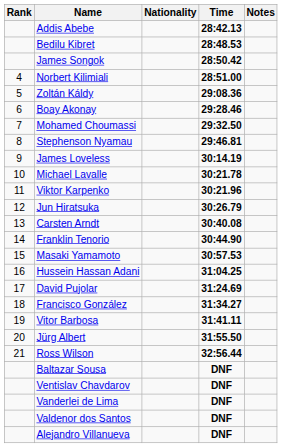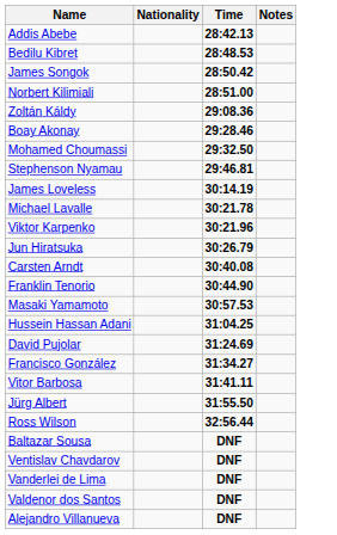 <table class="wikitable sortable" style="text-align:center">
 <tr>
-<th>Rank</th>
 <th>Name</th>
 <th>Nationality</th>
 <th>Time</th>
 <th>Notes</th>
 </tr>
 <tr>
-<td></td>
 <td align=left><a href='#'>Addis Abebe</a></td>
 <td align=left></td>
 <td><strong>28:42.13</strong></td>
 <td></td>
 </tr>
 <tr>
-<td></td>
 <td align=left><a href='#'>Bedilu Kibret</a></td>
 <td align=left></td>
 <td><strong>28:48.53</strong></td>
 <td></td>
 </tr>
 <tr>
-<td></td>
 <td align=left><a href='#'>James Songok</a></td>
 <td align=left></td>
 <td><strong>28:50.42</strong></td>
 <td></td>
 </tr>
 <tr>
-<td>4</td>
 <td align=left><a href='#'>Norbert Kilimiali</a></td>
 <td align=left></td>
 <td><strong>28:51.00</strong></td>
 <td></td>
 </tr>
 <tr>
-<td>5</td>
 <td align=left><a href='#'>Zoltán Káldy</a></td>
 <td align=left></td>
 <td><strong>29:08.36</strong></td>
 <td></td>
 </tr>
 <tr>
-<td>6</td>
 <td align=left><a href='#'>Boay Akonay</a></td>
 <td align=left></td>
 <td><strong>29:28.46</strong></td>
 <td></td>
 </tr>
 <tr>
-<td>7</td>
 <td align=left><a href='#'>Mohamed Choumassi</a></td>
 <td align=left></td>
 <td><strong>29:32.50</strong></td>
 <td></td>
 </tr>
 <tr>
-<td>8</td>
 <td align=left><a href='#'>Stephenson Nyamau</a></td>
 <td align=left></td>
 <td><strong>29:46.81</strong></td>
 <td></td>
 </tr>
 <tr>
-<td>9</td>
 <td align=left><a href='#'>James Loveless</a></td>
 <td align=left></td>
 <td><strong>30:14.19</strong></td>
 <td></td>
 </tr>
 <tr>
-<td>10</td>
 <td align=left><a href='#'>Michael Lavalle</a></td>
 <td align=left></td>
 <td><strong>30:21.78</strong></td>
 <td></td>
 </tr>
 <tr>
-<td>11</td>
 <td align=left><a href='#'>Viktor Karpenko</a></td>
 <td align=left></td>
 <td><strong>30:21.96</strong></td>
 <td></td>
 </tr>
 <tr>
-<td>12</td>
 <td align=left><a href='#'>Jun Hiratsuka</a></td>
 <td align=left></td>
 <td><strong>30:26.79</strong></td>
 <td></td>
 </tr>
 <tr>
-<td>13</td>
 <td align=left><a href='#'>Carsten Arndt</a></td>
 <td align=left></td>
 <td><strong>30:40.08</strong></td>
 <td></td>
 </tr>
 <tr>
-<td>14</td>
 <td align=left><a href='#'>Franklin Tenorio</a></td>
 <td align=left></td>
 <td><strong>30:44.90</strong></td>
 <td></td>
 </tr>
 <tr>
-<td>15</td>
 <td align=left><a href='#'>Masaki Yamamoto</a></td>
 <td align=left></td>
 <td><strong>30:57.53</strong></td>
 <td></td>
 </tr>
 <tr>
-<td>16</td>
 <td align=left><a href='#'>Hussein Hassan Adani</a></td>
 <td align=left></td>
 <td><strong>31:04.25</strong></td>
 <td></td>
 </tr>
 <tr>
-<td>17</td>
 <td align=left><a href='#'>David Pujolar</a></td>
 <td align=left></td>
 <td><strong>31:24.69</strong></td>
 <td></td>
 </tr>
 <tr>
-<td>18</td>
 <td align=left><a href='#'>Francisco González</a></td>
 <td align=left></td>
 <td><strong>31:34.27</strong></td>
 <td></td>
 </tr>
 <tr>
-<td>19</td>
 <td align=left><a href='#'>Vitor Barbosa</a></td>
 <td align=left></td>
 <td><strong>31:41.11</strong></td>
 <td></td>
 </tr>
 <tr>
-<td>20</td>
 <td align=left><a href='#'>Jürg Albert</a></td>
 <td align=left></td>
 <td><strong>31:55.50</strong></td>
 <td></td>
 </tr>
 <tr>
-<td>21</td>
 <td align=left><a href='#'>Ross Wilson</a></td>
 <td align=left></td>
 <td><strong>32:56.44</strong></td>
 <td></td>
 </tr>
 <tr>
-<td></td>
 <td align=left><a href='#'>Baltazar Sousa</a></td>
 <td align=left></td>
 <td><strong>DNF</strong></td>
 <td></td>
 </tr>
 <tr>
-<td></td>
 <td align=left><a href='#'>Ventislav Chavdarov</a></td>
 <td align=left></td>
 <td><strong>DNF</strong></td>
 <td></td>
 </tr>
 <tr>
-<td></td>
 <td align=left><a href='#'>Vanderlei de Lima</a></td>
 <td align=left></td>
 <td><strong>DNF</strong></td>
 <td></td>
 </tr>
 <tr>
-<td></td>
 <td align=left><a href='#'>Valdenor dos Santos</a></td>
 <td align=left></td>
 <td><strong>DNF</strong></td>
 <td></td>
 </tr>
 <tr>
-<td></td>
 <td align=left><a href='#'>Alejandro Villanueva</a></td>
 <td align=left></td>
 <td><strong>DNF</strong></td>
 <td></td>
 </tr>
 </table>
